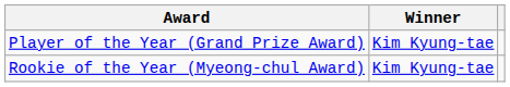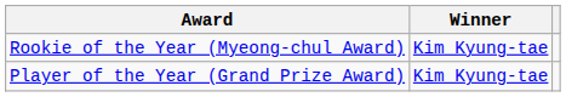 <table class="wikitable">
 <tr>
 <th>Award</th>
 <th>Winner</th>
 <th></th>
 </tr>
 <tr>
+<td><a href='#'>Rookie of the Year (Myeong-chul Award)</a></td>
+<td> <a href='#'>Kim Kyung-tae</a></td>
+<td></td>
+</tr>
+<tr>
 <td><a href='#'>Player of the Year (Grand Prize Award)</a></td>
 <td> <a href='#'>Kim Kyung-tae</a></td>
 <td></td>
 </tr>
-<tr>
-<td><a href='#'>Rookie of the Year (Myeong-chul Award)</a></td>
-<td> <a href='#'>Kim Kyung-tae</a></td>
-<td></td>
-</tr>
 </table>
